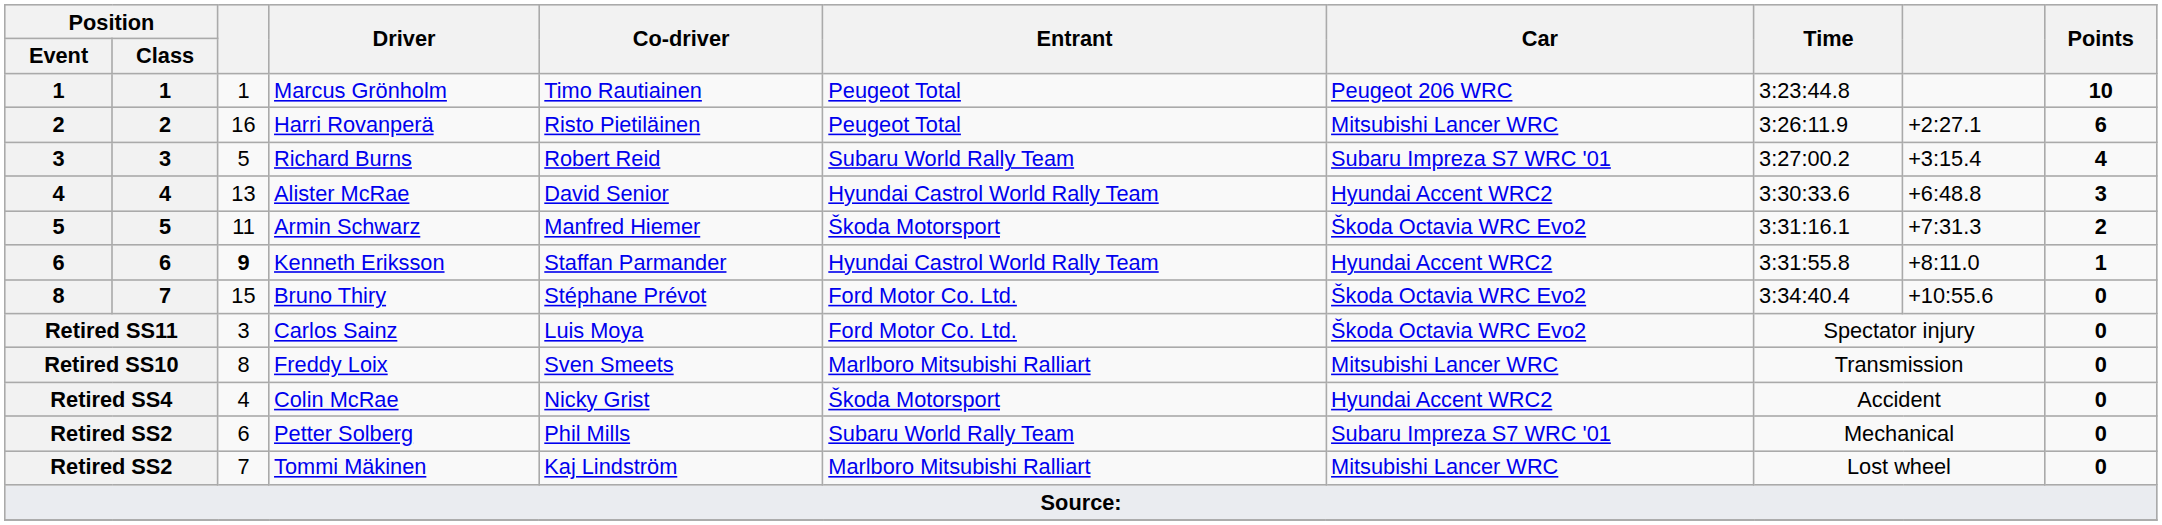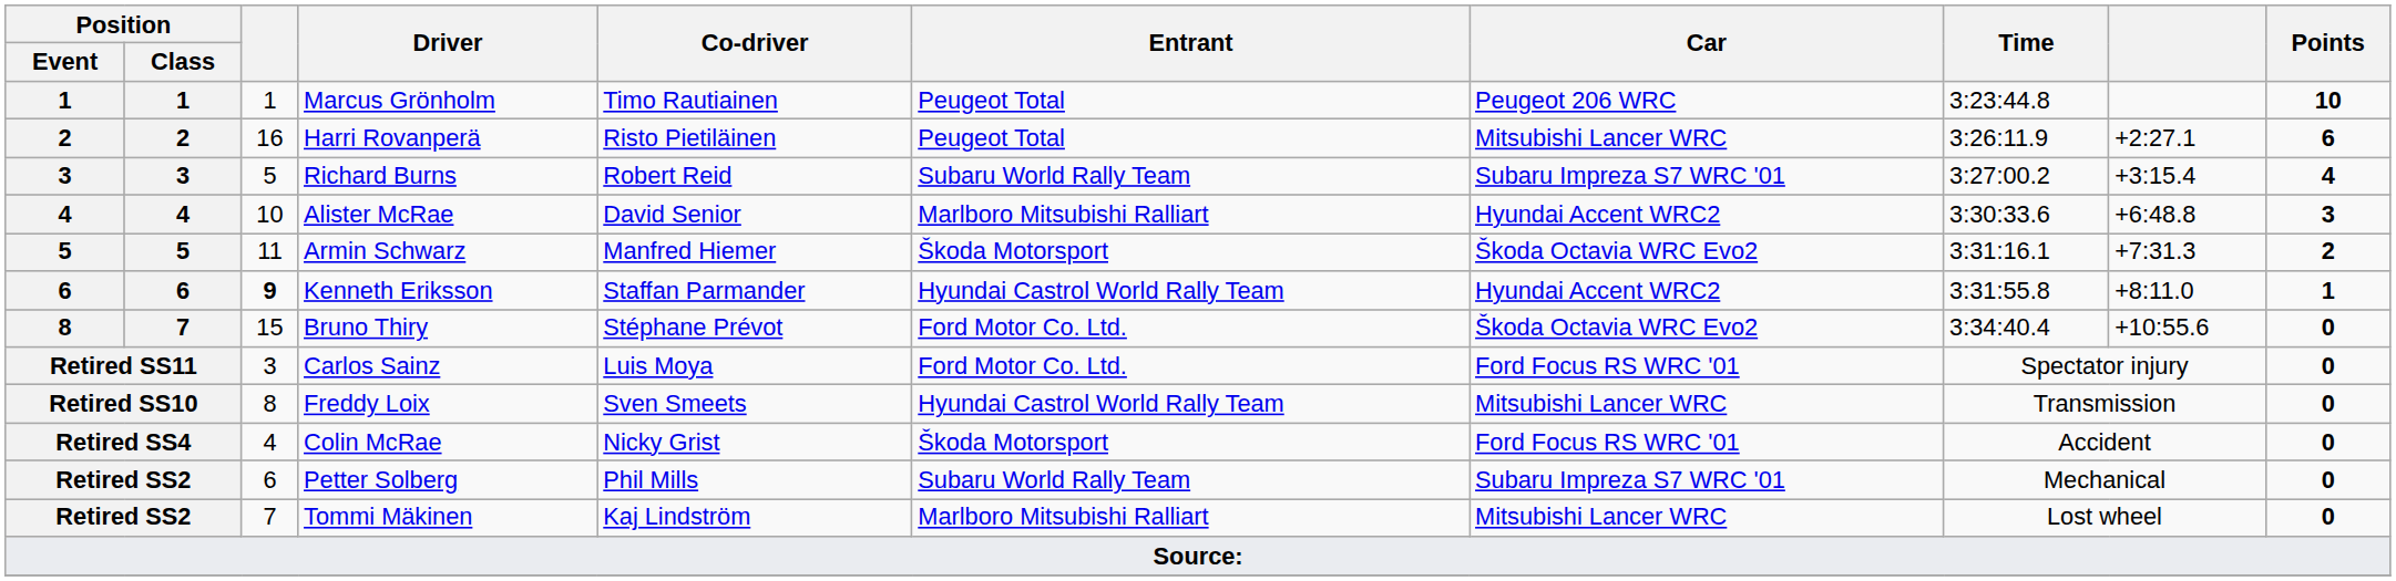 <table class="wikitable" width=85% style="font-size: 85%;">
 <tr>
 <th colspan="2">Position</th>
 <th rowspan="2"></th>
 <th rowspan="2">Driver</th>
 <th rowspan="2">Co-driver</th>
 <th rowspan="2">Entrant</th>
 <th rowspan="2">Car</th>
 <th rowspan="2">Time</th>
 <th rowspan="2"></th>
 <th rowspan="2">Points</th>
 </tr>
 <tr>
 <th>Event</th>
 <th>Class</th>
 </tr>
 <tr>
 <th>1</th>
 <th>1</th>
 <td align="center">1</td>
 <td> <a href='#'>Marcus Grönholm</a></td>
 <td> <a href='#'>Timo Rautiainen</a></td>
 <td> <a href='#'>Peugeot Total</a></td>
 <td><a href='#'>Peugeot 206 WRC</a></td>
 <td>3:23:44.8</td>
 <td></td>
 <td align="center"><strong>10</strong></td>
 </tr>
 <tr>
 <th>2</th>
 <th>2</th>
 <td align="center">16</td>
 <td> <a href='#'>Harri Rovanperä</a></td>
 <td> <a href='#'>Risto Pietiläinen</a></td>
 <td> <a href='#'>Peugeot Total</a></td>
 <td><a href='#'>Mitsubishi Lancer WRC</a></td>
 <td>3:26:11.9</td>
 <td>+2:27.1</td>
 <td align="center"><strong>6</strong></td>
 </tr>
 <tr>
 <th>3</th>
 <th>3</th>
 <td align="center">5</td>
 <td> <a href='#'>Richard Burns</a></td>
 <td> <a href='#'>Robert Reid</a></td>
 <td> <a href='#'>Subaru World Rally Team</a></td>
 <td><a href='#'>Subaru Impreza S7 WRC '01</a></td>
 <td>3:27:00.2</td>
 <td>+3:15.4</td>
 <td align="center"><strong>4</strong></td>
 </tr>
 <tr>
 <th>4</th>
 <th>4</th>
-<td align="center">13</td>
+<td align="center">10</td>
 <td> <a href='#'>Alister McRae</a></td>
 <td> <a href='#'>David Senior</a></td>
-<td> <a href='#'>Hyundai Castrol World Rally Team</a></td>
+<td> <a href='#'>Marlboro Mitsubishi Ralliart</a></td>
 <td><a href='#'>Hyundai Accent WRC2</a></td>
 <td>3:30:33.6</td>
 <td>+6:48.8</td>
 <td align="center"><strong>3</strong></td>
 </tr>
 <tr>
 <th>5</th>
 <th>5</th>
 <td align="center">11</td>
 <td> <a href='#'>Armin Schwarz</a></td>
 <td> <a href='#'>Manfred Hiemer</a></td>
 <td> <a href='#'>Škoda Motorsport</a></td>
 <td><a href='#'>Škoda Octavia WRC Evo2</a></td>
 <td>3:31:16.1</td>
 <td>+7:31.3</td>
 <td align="center"><strong>2</strong></td>
 </tr>
 <tr>
 <th>6</th>
 <th>6</th>
 <td align="center"><strong>9</strong></td>
 <td> <a href='#'>Kenneth Eriksson</a></td>
 <td> <a href='#'>Staffan Parmander</a></td>
 <td> <a href='#'>Hyundai Castrol World Rally Team</a></td>
 <td><a href='#'>Hyundai Accent WRC2</a></td>
 <td>3:31:55.8</td>
 <td>+8:11.0</td>
 <td align="center"><strong>1</strong></td>
 </tr>
 <tr>
 <th>8</th>
 <th>7</th>
 <td align="center">15</td>
 <td> <a href='#'>Bruno Thiry</a></td>
 <td> <a href='#'>Stéphane Prévot</a></td>
 <td> <a href='#'>Ford Motor Co. Ltd.</a></td>
 <td><a href='#'>Škoda Octavia WRC Evo2</a></td>
 <td>3:34:40.4</td>
 <td>+10:55.6</td>
 <td align="center"><strong>0</strong></td>
 </tr>
 <tr>
 <th colspan="2">Retired SS11</th>
 <td align="center">3</td>
 <td> <a href='#'>Carlos Sainz</a></td>
 <td> <a href='#'>Luis Moya</a></td>
 <td> <a href='#'>Ford Motor Co. Ltd.</a></td>
-<td><a href='#'>Škoda Octavia WRC Evo2</a></td>
+<td><a href='#'>Ford Focus RS WRC '01</a></td>
 <td align="center" colspan="2">Spectator injury</td>
 <td align="center"><strong>0</strong></td>
 </tr>
 <tr>
 <th colspan="2">Retired SS10</th>
 <td align="center">8</td>
 <td> <a href='#'>Freddy Loix</a></td>
 <td> <a href='#'>Sven Smeets</a></td>
-<td> <a href='#'>Marlboro Mitsubishi Ralliart</a></td>
+<td> <a href='#'>Hyundai Castrol World Rally Team</a></td>
 <td><a href='#'>Mitsubishi Lancer WRC</a></td>
 <td align="center" colspan="2">Transmission</td>
 <td align="center"><strong>0</strong></td>
 </tr>
 <tr>
 <th colspan="2">Retired SS4</th>
 <td align="center">4</td>
 <td> <a href='#'>Colin McRae</a></td>
 <td> <a href='#'>Nicky Grist</a></td>
 <td> <a href='#'>Škoda Motorsport</a></td>
-<td><a href='#'>Hyundai Accent WRC2</a></td>
+<td><a href='#'>Ford Focus RS WRC '01</a></td>
 <td align="center" colspan="2">Accident</td>
 <td align="center"><strong>0</strong></td>
 </tr>
 <tr>
 <th colspan="2">Retired SS2</th>
 <td align="center">6</td>
 <td> <a href='#'>Petter Solberg</a></td>
 <td> <a href='#'>Phil Mills</a></td>
 <td> <a href='#'>Subaru World Rally Team</a></td>
 <td><a href='#'>Subaru Impreza S7 WRC '01</a></td>
 <td align="center" colspan="2">Mechanical</td>
 <td align="center"><strong>0</strong></td>
 </tr>
 <tr>
 <th colspan="2">Retired SS2</th>
 <td align="center">7</td>
 <td> <a href='#'>Tommi Mäkinen</a></td>
 <td> <a href='#'>Kaj Lindström</a></td>
 <td> <a href='#'>Marlboro Mitsubishi Ralliart</a></td>
 <td><a href='#'>Mitsubishi Lancer WRC</a></td>
 <td align="center" colspan="2">Lost wheel</td>
 <td align="center"><strong>0</strong></td>
 </tr>
 <tr>
 <td style="background-color:#EAECF0; text-align:center" colspan="10"><strong>Source:</strong></td>
 </tr>
 <tr>
 </tr>
 </table>
